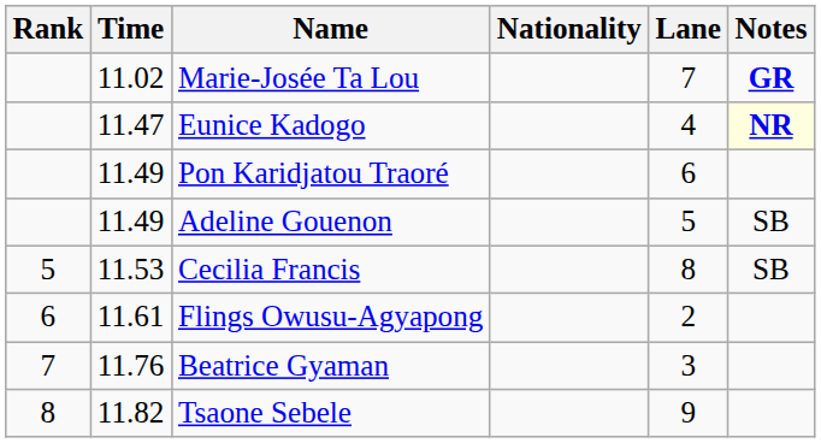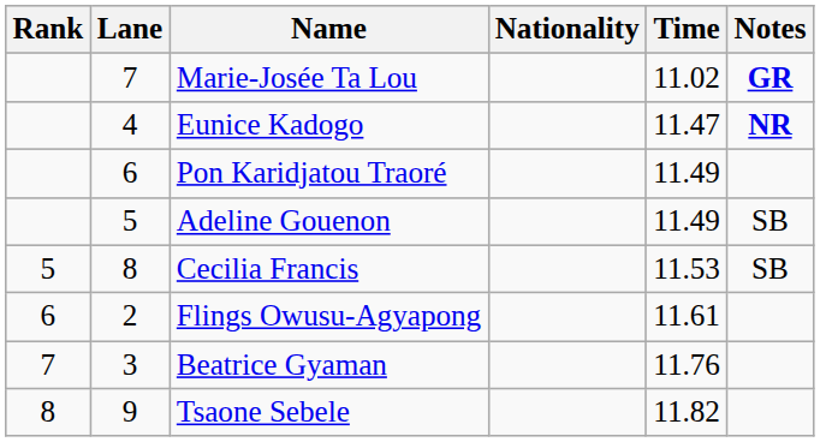 <table class="wikitable sortable" style="text-align:center">
 <tr>
 <th>Rank</th>
-<th>Time</th>
+<th>Lane</th>
 <th>Name</th>
 <th>Nationality</th>
-<th>Lane</th>
+<th>Time</th>
 <th>Notes</th>
 </tr>
 <tr>
 <td></td>
-<td>11.02</td>
+<td>7</td>
 <td align=left><a href='#'>Marie-Josée Ta Lou</a></td>
 <td align=left></td>
-<td>7</td>
+<td>11.02</td>
 <td><strong><a href='#'>GR</a></strong></td>
 </tr>
 <tr>
 <td></td>
-<td>11.47</td>
+<td>4</td>
 <td align=left><a href='#'>Eunice Kadogo</a></td>
 <td align=left></td>
-<td>4</td>
-<td style="background: lightyellow;"><strong><a href='#'>NR</a></strong></td>
+<td>11.47</td>
+<td><strong><a href='#'>NR</a></strong></td>
 </tr>
 <tr>
 <td></td>
-<td>11.49</td>
+<td>6</td>
 <td align=left><a href='#'>Pon Karidjatou Traoré</a></td>
 <td align=left></td>
-<td>6</td>
+<td>11.49</td>
 <td></td>
 </tr>
 <tr>
 <td></td>
-<td>11.49</td>
+<td>5</td>
 <td align=left><a href='#'>Adeline Gouenon</a></td>
 <td align=left></td>
-<td>5</td>
+<td>11.49</td>
 <td>SB</td>
 </tr>
 <tr>
 <td>5</td>
-<td>11.53</td>
+<td>8</td>
 <td align=left><a href='#'>Cecilia Francis</a></td>
 <td align=left></td>
-<td>8</td>
+<td>11.53</td>
 <td>SB</td>
 </tr>
 <tr>
 <td>6</td>
-<td>11.61</td>
+<td>2</td>
 <td align=left><a href='#'>Flings Owusu-Agyapong</a></td>
 <td align=left></td>
-<td>2</td>
+<td>11.61</td>
 <td></td>
 </tr>
 <tr>
 <td>7</td>
-<td>11.76</td>
+<td>3</td>
 <td align=left><a href='#'>Beatrice Gyaman</a></td>
 <td align=left></td>
-<td>3</td>
+<td>11.76</td>
 <td></td>
 </tr>
 <tr>
 <td>8</td>
-<td>11.82</td>
+<td>9</td>
 <td align=left><a href='#'>Tsaone Sebele</a></td>
 <td align=left></td>
-<td>9</td>
+<td>11.82</td>
 <td></td>
 </tr>
 </table>
